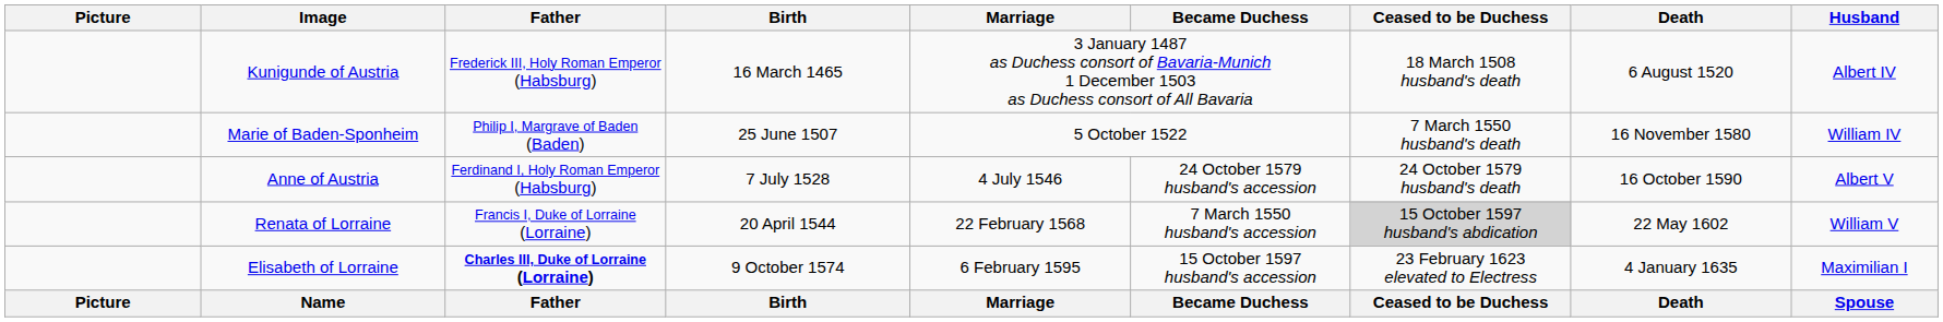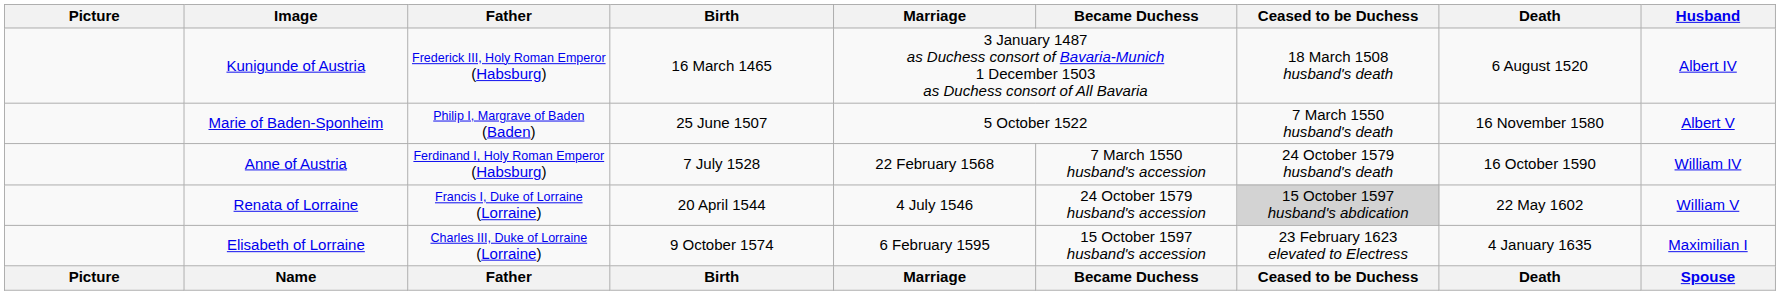 <table width=95% class="wikitable">
 <tr>
 <th width = "8%">Picture</th>
 <th width = "10%">Image</th>
 <th width = "9%">Father</th>
 <th width = "10%">Birth</th>
 <th width = "9%">Marriage</th>
 <th width = "9%">Became Duchess</th>
 <th width = "9%">Ceased to be Duchess</th>
 <th width = "9%">Death</th>
 <th width = "6%"><a href='#'>Husband</a></th>
 </tr>
 <tr>
 <td align="center"></td>
 <td align="center"><a href='#'>Kunigunde of Austria</a></td>
 <td align="center"><small><a href='#'>Frederick III, Holy Roman Emperor</a></small> <br> (<a href='#'>Habsburg</a>)</td>
 <td align=center>16 March 1465</td>
 <td align="center" colspan="2">3 January 1487<br><em>as Duchess consort of <a href='#'>Bavaria-Munich</a></em><br>1 December 1503<br><em>as Duchess consort of All Bavaria</em></td>
 <td align="center">18 March 1508<br><em>husband's death</em></td>
 <td align="center">6 August 1520</td>
 <td align="center"><a href='#'>Albert IV</a></td>
 </tr>
 <tr>
 <td align="center"></td>
 <td align="center"><a href='#'>Marie of Baden-Sponheim</a></td>
 <td align="center"><small><a href='#'>Philip I, Margrave of Baden</a></small> <br> (<a href='#'>Baden</a>)</td>
 <td align="center">25 June 1507</td>
 <td align="center" colspan="2">5 October 1522</td>
 <td align="center">7 March 1550<br><em>husband's death</em></td>
 <td align="center">16 November 1580</td>
-<td align="center"><a href='#'>William IV</a></td>
+<td align=center><a href='#'>Albert V</a></td>
 </tr>
 <tr>
 <td align="center"></td>
 <td align="center"><a href='#'>Anne of Austria</a></td>
 <td align="center"><small><a href='#'>Ferdinand I, Holy Roman Emperor</a></small> <br> (<a href='#'>Habsburg</a>)</td>
 <td align=center>7 July 1528</td>
-<td align=center>4 July 1546</td>
-<td align="center">24 October 1579<br><em>husband's accession</em></td>
+<td align="center">22 February 1568</td>
+<td align=center>7 March 1550<br><em>husband's accession</em></td>
 <td align=center>24 October 1579<br><em>husband's death</em></td>
 <td align=center>16 October 1590</td>
-<td align=center><a href='#'>Albert V</a></td>
+<td align="center"><a href='#'>William IV</a></td>
 </tr>
 <tr>
 <td align="center"></td>
 <td align="center"><a href='#'>Renata of Lorraine</a></td>
 <td align="center"><small><a href='#'>Francis I, Duke of Lorraine</a></small> <br> (<a href='#'>Lorraine</a>)</td>
 <td align="center">20 April 1544</td>
-<td align="center">22 February 1568</td>
-<td align=center>7 March 1550<br><em>husband's accession</em></td>
+<td align=center>4 July 1546</td>
+<td align="center">24 October 1579<br><em>husband's accession</em></td>
 <td align="center" style="background: lightgrey;">15 October 1597<br><em>husband's abdication</em></td>
 <td align="center">22 May 1602</td>
 <td align="center"><a href='#'>William V</a></td>
 </tr>
 <tr>
 <td align="center"></td>
 <td align="center"><a href='#'>Elisabeth of Lorraine</a></td>
-<td align="center"><strong><small><a href='#'>Charles III, Duke of Lorraine</a></small> <br> (<a href='#'>Lorraine</a>)</strong></td>
+<td align="center"><small><a href='#'>Charles III, Duke of Lorraine</a></small> <br> (<a href='#'>Lorraine</a>)</td>
 <td align="center">9 October 1574</td>
 <td align="center">6 February 1595</td>
 <td align="center">15 October 1597<br><em>husband's accession</em></td>
 <td align="center">23 February 1623<br><em>elevated to Electress</em></td>
 <td align="center">4 January 1635</td>
 <td align="center"><a href='#'>Maximilian I</a></td>
 </tr>
 <tr>
 <th>Picture</th>
 <th>Name</th>
 <th>Father</th>
 <th>Birth</th>
 <th>Marriage</th>
 <th>Became Duchess</th>
 <th>Ceased to be Duchess</th>
 <th>Death</th>
 <th><a href='#'>Spouse</a></th>
 </tr>
 </table>
